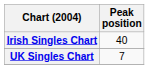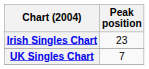 <table class="wikitable">
 <tr>
 <th>Chart (2004)</th>
 <th>Peak<br>position</th>
 </tr>
 <tr>
 <th align="left"><a href='#'>Irish Singles Chart</a></th>
-<td align="center">40</td>
+<td align="center">23</td>
 </tr>
 <tr>
 </tr>
 <tr>
 <th align="left"><a href='#'>UK Singles Chart</a></th>
 <td align="center">7</td>
 </tr>
 <tr>
 </tr>
 </table>
